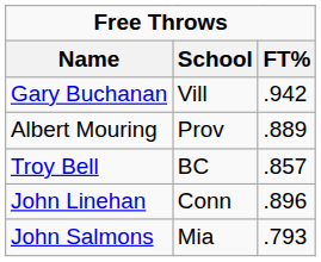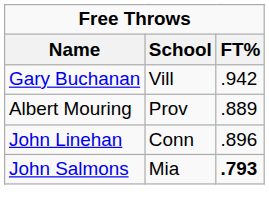 <table class="wikitable">
 <tr>
 <td colspan=3 style="text-align:center;"><strong>Free Throws</strong></td>
 </tr>
 <tr>
 <th>Name</th>
 <th>School</th>
 <th>FT%</th>
 </tr>
 <tr>
 <td><a href='#'>Gary Buchanan</a></td>
 <td>Vill</td>
 <td>.942</td>
 </tr>
 <tr>
 <td>Albert Mouring</td>
 <td>Prov</td>
 <td>.889</td>
 </tr>
 <tr>
-<td><a href='#'>Troy Bell</a></td>
-<td>BC</td>
-<td>.857</td>
-</tr>
-<tr>
 <td><a href='#'>John Linehan</a></td>
 <td>Conn</td>
 <td>.896</td>
 </tr>
 <tr>
 <td><a href='#'>John Salmons</a></td>
 <td>Mia</td>
-<td>.793</td>
+<td><strong>.793</strong></td>
 </tr>
 </table>
